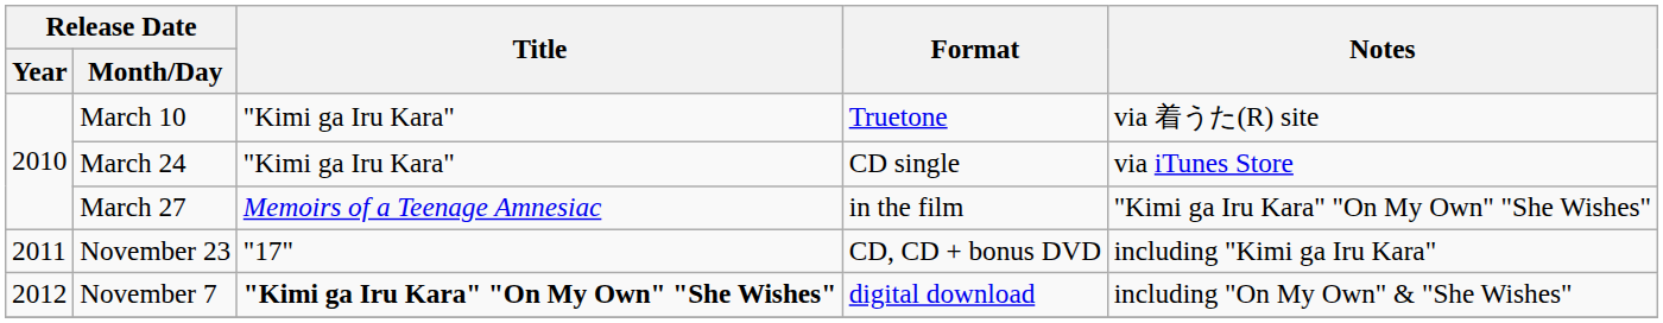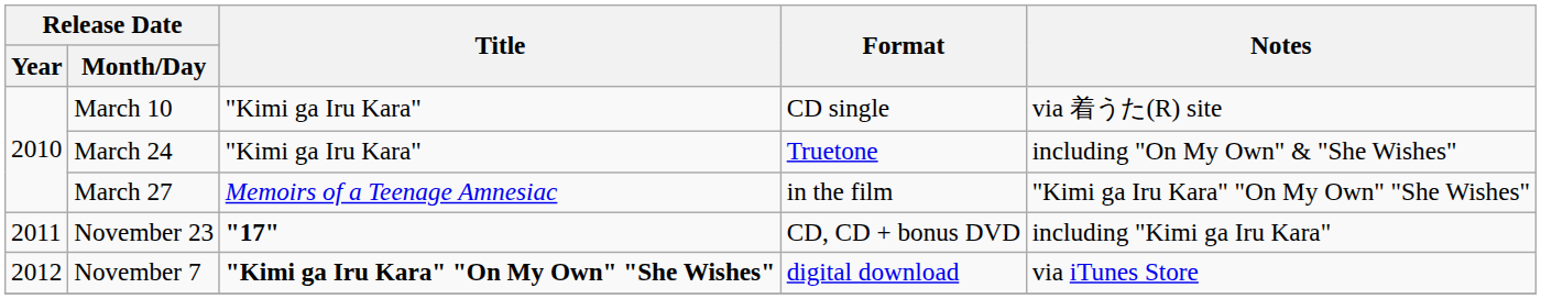 <table class="wikitable">
 <tr>
 <th colspan="2">Release Date</th>
 <th rowspan="2">Title</th>
 <th rowspan="2">Format</th>
 <th rowspan="2">Notes</th>
 </tr>
 <tr>
 <th>Year</th>
 <th>Month/Day</th>
 </tr>
 <tr>
 <td rowspan=3>2010</td>
 <td>March 10</td>
 <td>"Kimi ga Iru Kara"</td>
-<td><a href='#'>Truetone</a></td>
+<td>CD single</td>
 <td>via 着うた(R) site</td>
 </tr>
 <tr>
 <td>March 24</td>
 <td>"Kimi ga Iru Kara"</td>
-<td>CD single</td>
-<td>via <a href='#'>iTunes Store</a></td>
+<td><a href='#'>Truetone</a></td>
+<td>including "On My Own" & "She Wishes"</td>
 </tr>
 <tr>
 <td>March 27</td>
 <td><em><a href='#'>Memoirs of a Teenage Amnesiac</a></em></td>
 <td>in the film</td>
 <td>"Kimi ga Iru Kara" "On My Own" "She Wishes"</td>
 </tr>
 <tr>
 <td>2011</td>
 <td>November 23</td>
-<td>"17"</td>
+<td><strong>"17"</strong></td>
 <td>CD, CD + bonus DVD</td>
 <td>including "Kimi ga Iru Kara"</td>
 </tr>
 <tr>
 <td>2012</td>
 <td>November 7</td>
 <td><strong>"Kimi ga Iru Kara" "On My Own" "She Wishes"</strong></td>
 <td><a href='#'>digital download</a></td>
-<td>including "On My Own" & "She Wishes"</td>
+<td>via <a href='#'>iTunes Store</a></td>
 </tr>
 <tr>
 </tr>
 </table>
